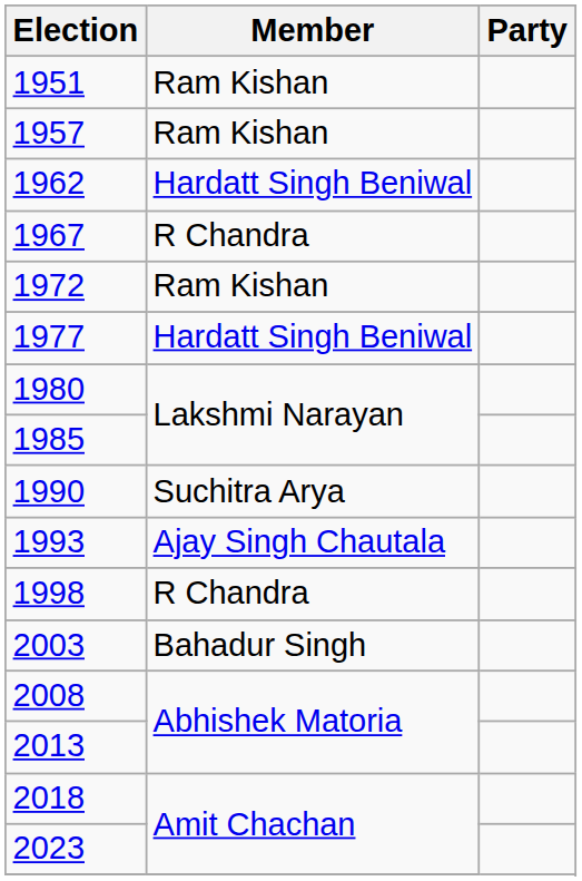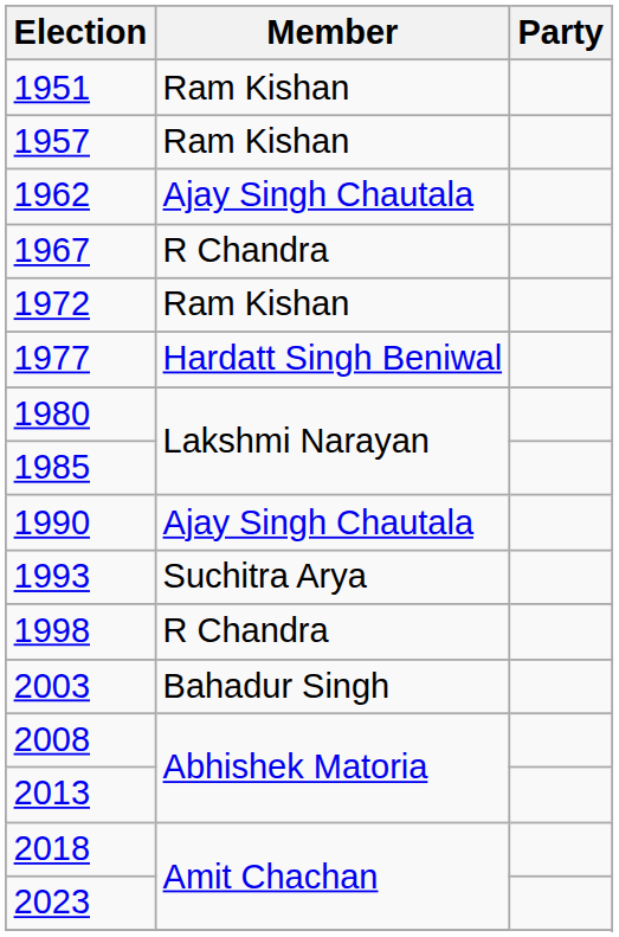 <table class="wikitable sortable">
 <tr>
 <th>Election</th>
 <th>Member</th>
 <th colspan=2>Party</th>
 </tr>
 <tr>
 <td><a href='#'>1951</a></td>
 <td>Ram Kishan</td>
 <td></td>
 </tr>
 <tr>
 <td><a href='#'>1957</a></td>
 <td>Ram Kishan</td>
 <td></td>
 </tr>
 <tr>
 <td><a href='#'>1962</a></td>
-<td><a href='#'>Hardatt Singh Beniwal</a></td>
+<td><a href='#'>Ajay Singh Chautala</a></td>
 <td></td>
 </tr>
 <tr>
 <td><a href='#'>1967</a></td>
 <td>R Chandra</td>
 <td></td>
 </tr>
 <tr>
 <td><a href='#'>1972</a></td>
 <td>Ram Kishan</td>
 <td></td>
 </tr>
 <tr>
 <td><a href='#'>1977</a></td>
 <td><a href='#'>Hardatt Singh Beniwal</a></td>
 <td></td>
 </tr>
 <tr>
 <td><a href='#'>1980</a></td>
 <td rowspan=2>Lakshmi Narayan</td>
 <td></td>
 </tr>
 <tr>
 <td><a href='#'>1985</a></td>
 <td></td>
 </tr>
 <tr>
 <td><a href='#'>1990</a></td>
-<td>Suchitra Arya</td>
+<td><a href='#'>Ajay Singh Chautala</a></td>
 <td></td>
 </tr>
 <tr>
 <td><a href='#'>1993</a></td>
-<td><a href='#'>Ajay Singh Chautala</a></td>
+<td>Suchitra Arya</td>
 </tr>
 <tr>
 <td><a href='#'>1998</a></td>
 <td>R Chandra</td>
 <td></td>
 </tr>
 <tr>
 <td><a href='#'>2003</a></td>
 <td>Bahadur Singh</td>
 <td></td>
 </tr>
 <tr>
 <td><a href='#'>2008</a></td>
 <td rowspan=2><a href='#'>Abhishek Matoria</a></td>
 <td></td>
 </tr>
 <tr>
 <td><a href='#'>2013</a></td>
 </tr>
 <tr>
 <td><a href='#'>2018</a></td>
 <td rowspan=2><a href='#'>Amit Chachan</a></td>
 <td></td>
 </tr>
 <tr>
 <td><a href='#'>2023</a></td>
 </tr>
 <tr>
 </tr>
 </table>
